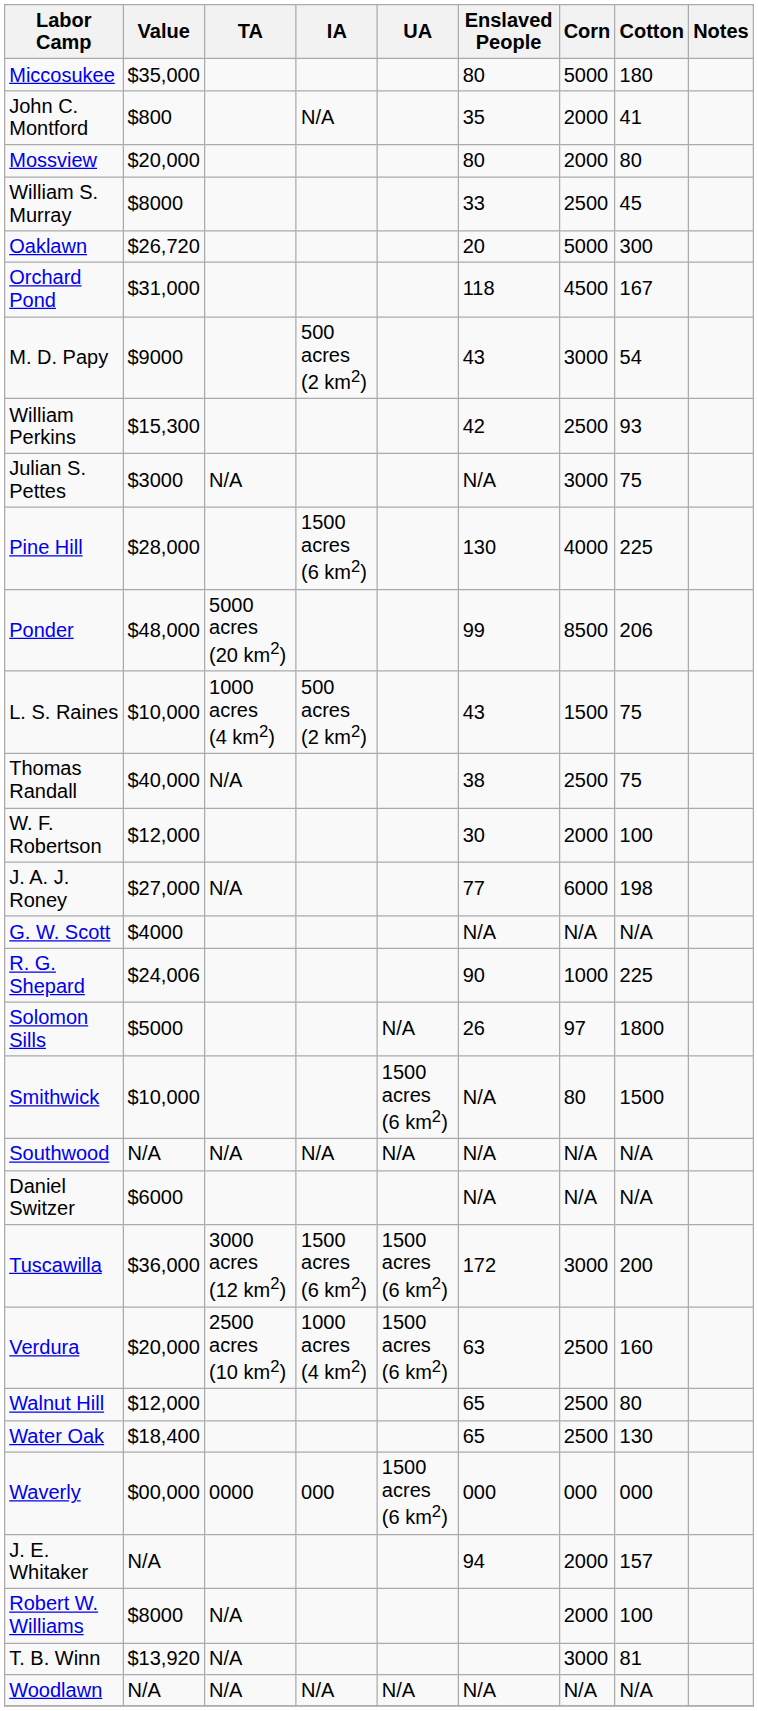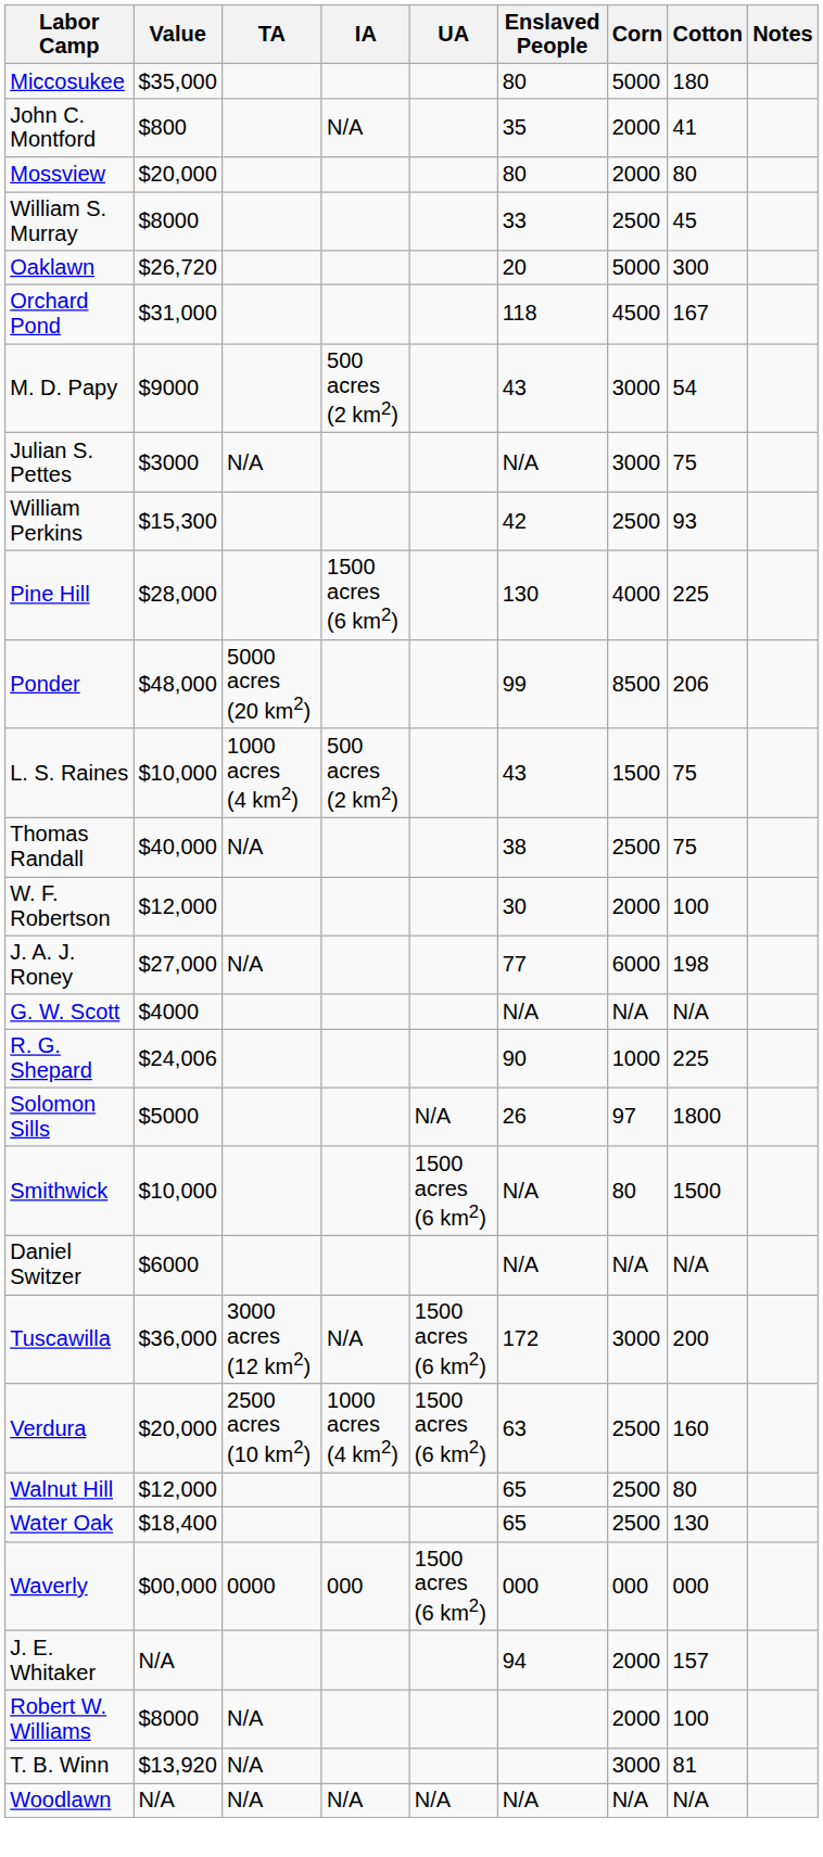 <table class="wikitable sortable" style="width:600px">
 <tr>
 <th>Labor Camp</th>
 <th>Value</th>
 <th>TA</th>
 <th>IA</th>
 <th>UA</th>
 <th>Enslaved People</th>
 <th>Corn</th>
 <th>Cotton</th>
 <th>Notes</th>
 </tr>
 <tr>
 <td><a href='#'>Miccosukee</a></td>
 <td>$35,000</td>
 <td></td>
 <td></td>
 <td></td>
 <td>80</td>
 <td>5000</td>
 <td>180</td>
 <td></td>
 </tr>
 <tr>
 <td>John C. Montford</td>
 <td>$800</td>
 <td></td>
 <td>N/A</td>
 <td></td>
 <td>35</td>
 <td>2000</td>
 <td>41</td>
 <td></td>
 </tr>
 <tr>
 <td><a href='#'>Mossview</a></td>
 <td>$20,000</td>
 <td></td>
 <td></td>
 <td></td>
 <td>80</td>
 <td>2000</td>
 <td>80</td>
 <td></td>
 </tr>
 <tr>
 <td>William S. Murray</td>
 <td>$8000</td>
 <td></td>
 <td></td>
 <td></td>
 <td>33</td>
 <td>2500</td>
 <td>45</td>
 <td></td>
 </tr>
 <tr>
 <td><a href='#'>Oaklawn</a></td>
 <td>$26,720</td>
 <td></td>
 <td></td>
 <td></td>
 <td>20</td>
 <td>5000</td>
 <td>300</td>
 <td></td>
 </tr>
 <tr>
 <td><a href='#'>Orchard Pond</a></td>
 <td>$31,000</td>
 <td></td>
 <td></td>
 <td></td>
 <td>118</td>
 <td>4500</td>
 <td>167</td>
 <td></td>
 </tr>
 <tr>
 <td>M. D. Papy</td>
 <td>$9000</td>
 <td></td>
 <td>500 acres (2 km<sup>2</sup>)</td>
 <td></td>
 <td>43</td>
 <td>3000</td>
 <td>54</td>
 <td></td>
 </tr>
 <tr>
+<td>Julian S. Pettes</td>
+<td>$3000</td>
+<td>N/A</td>
+<td></td>
+<td></td>
+<td>N/A</td>
+<td>3000</td>
+<td>75</td>
+<td></td>
+</tr>
+<tr>
 <td>William Perkins</td>
 <td>$15,300</td>
 <td></td>
 <td></td>
 <td></td>
 <td>42</td>
 <td>2500</td>
 <td>93</td>
-<td></td>
-</tr>
-<tr>
-<td>Julian S. Pettes</td>
-<td>$3000</td>
-<td>N/A</td>
-<td></td>
-<td></td>
-<td>N/A</td>
-<td>3000</td>
-<td>75</td>
 <td></td>
 </tr>
 <tr>
 <td><a href='#'>Pine Hill</a></td>
 <td>$28,000</td>
 <td></td>
 <td>1500 acres (6 km<sup>2</sup>)</td>
 <td></td>
 <td>130</td>
 <td>4000</td>
 <td>225</td>
 <td></td>
 </tr>
 <tr>
 <td><a href='#'>Ponder</a></td>
 <td>$48,000</td>
 <td>5000 acres (20 km<sup>2</sup>)</td>
 <td></td>
 <td></td>
 <td>99</td>
 <td>8500</td>
 <td>206</td>
 <td></td>
 </tr>
 <tr>
 <td>L. S. Raines</td>
 <td>$10,000</td>
 <td>1000 acres (4 km<sup>2</sup>)</td>
 <td>500 acres (2 km<sup>2</sup>)</td>
 <td></td>
 <td>43</td>
 <td>1500</td>
 <td>75</td>
 <td></td>
 </tr>
 <tr>
 <td>Thomas Randall</td>
 <td>$40,000</td>
 <td>N/A</td>
 <td></td>
 <td></td>
 <td>38</td>
 <td>2500</td>
 <td>75</td>
 <td></td>
 </tr>
 <tr>
 <td>W. F. Robertson</td>
 <td>$12,000</td>
 <td></td>
 <td></td>
 <td></td>
 <td>30</td>
 <td>2000</td>
 <td>100</td>
 <td></td>
 </tr>
 <tr>
 <td>J. A. J. Roney</td>
 <td>$27,000</td>
 <td>N/A</td>
 <td></td>
 <td></td>
 <td>77</td>
 <td>6000</td>
 <td>198</td>
 <td></td>
 </tr>
 <tr>
 <td><a href='#'>G. W. Scott</a></td>
 <td>$4000</td>
 <td></td>
 <td></td>
 <td></td>
 <td>N/A</td>
 <td>N/A</td>
 <td>N/A</td>
 <td></td>
 </tr>
 <tr>
 <td><a href='#'>R. G. Shepard</a></td>
 <td>$24,006</td>
 <td></td>
 <td></td>
 <td></td>
 <td>90</td>
 <td>1000</td>
 <td>225</td>
 <td></td>
 </tr>
 <tr>
 <td><a href='#'>Solomon Sills</a></td>
 <td>$5000</td>
 <td></td>
 <td></td>
 <td>N/A</td>
 <td>26</td>
 <td>97</td>
 <td>1800</td>
 <td></td>
 </tr>
 <tr>
 <td><a href='#'>Smithwick</a></td>
 <td>$10,000</td>
 <td></td>
 <td></td>
 <td>1500 acres (6 km<sup>2</sup>)</td>
 <td>N/A</td>
 <td>80</td>
 <td>1500</td>
 <td></td>
 </tr>
 <tr>
-<td><a href='#'>Southwood</a></td>
-<td>N/A</td>
-<td>N/A</td>
-<td>N/A</td>
-<td>N/A</td>
-<td>N/A</td>
-<td>N/A</td>
-<td>N/A</td>
-<td></td>
-</tr>
-<tr>
 <td>Daniel Switzer</td>
 <td>$6000</td>
 <td></td>
 <td></td>
 <td></td>
 <td>N/A</td>
 <td>N/A</td>
 <td>N/A</td>
 <td></td>
 </tr>
 <tr>
 <td><a href='#'>Tuscawilla</a></td>
 <td>$36,000</td>
 <td>3000 acres (12 km<sup>2</sup>)</td>
-<td>1500 acres (6 km<sup>2</sup>)</td>
+<td>N/A</td>
 <td>1500 acres (6 km<sup>2</sup>)</td>
 <td>172</td>
 <td>3000</td>
 <td>200</td>
 <td></td>
 </tr>
 <tr>
 <td><a href='#'>Verdura</a></td>
 <td>$20,000</td>
 <td>2500 acres (10 km<sup>2</sup>)</td>
 <td>1000 acres (4 km<sup>2</sup>)</td>
 <td>1500 acres (6 km<sup>2</sup>)</td>
 <td>63</td>
 <td>2500</td>
 <td>160</td>
 <td></td>
 </tr>
 <tr>
 <td><a href='#'>Walnut Hill</a></td>
 <td>$12,000</td>
 <td></td>
 <td></td>
 <td></td>
 <td>65</td>
 <td>2500</td>
 <td>80</td>
 <td></td>
 </tr>
 <tr>
 <td><a href='#'>Water Oak</a></td>
 <td>$18,400</td>
 <td></td>
 <td></td>
 <td></td>
 <td>65</td>
 <td>2500</td>
 <td>130</td>
 <td></td>
 </tr>
 <tr>
 <td><a href='#'>Waverly</a></td>
 <td>$00,000</td>
 <td>0000</td>
 <td>000</td>
 <td>1500 acres (6 km<sup>2</sup>)</td>
 <td>000</td>
 <td>000</td>
 <td>000</td>
 <td></td>
 </tr>
 <tr>
 <td>J. E. Whitaker</td>
 <td>N/A</td>
 <td></td>
 <td></td>
 <td></td>
 <td>94</td>
 <td>2000</td>
 <td>157</td>
 <td></td>
 </tr>
 <tr>
 <td><a href='#'>Robert W. Williams</a></td>
 <td>$8000</td>
 <td>N/A</td>
 <td></td>
 <td></td>
 <td></td>
 <td>2000</td>
 <td>100</td>
 <td></td>
 </tr>
 <tr>
 <td>T. B. Winn</td>
 <td>$13,920</td>
 <td>N/A</td>
 <td></td>
 <td></td>
 <td></td>
 <td>3000</td>
 <td>81</td>
 <td></td>
 </tr>
 <tr>
 <td><a href='#'>Woodlawn</a></td>
 <td>N/A</td>
 <td>N/A</td>
 <td>N/A</td>
 <td>N/A</td>
 <td>N/A</td>
 <td>N/A</td>
 <td>N/A</td>
 <td></td>
 </tr>
 <tr>
 </tr>
 </table>
